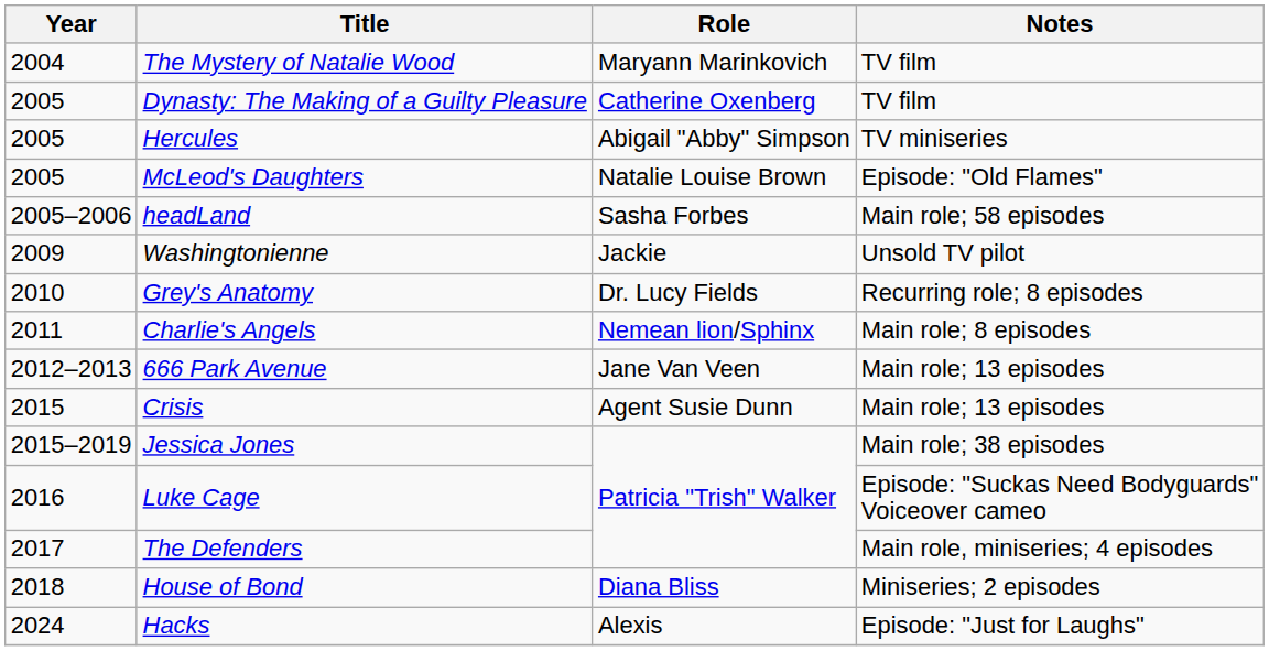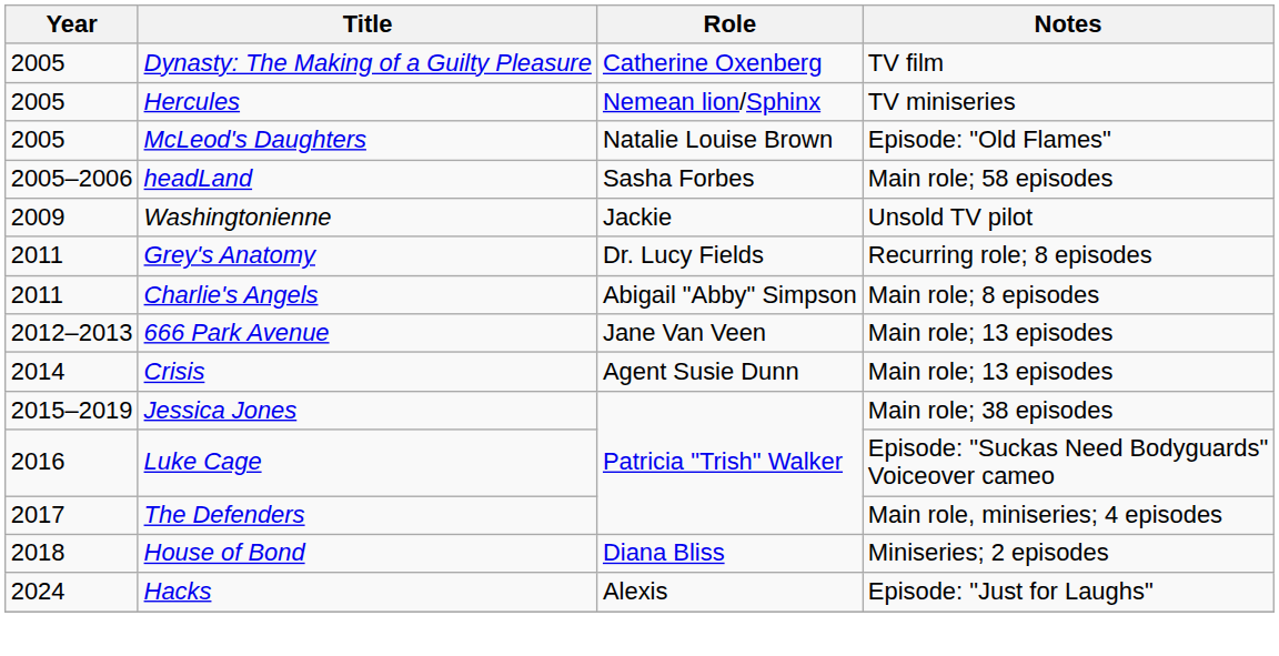 <table class="wikitable sortable">
 <tr>
 <th>Year</th>
 <th>Title</th>
 <th>Role</th>
 <th class="unsortable">Notes</th>
-</tr>
-<tr>
-<td>2004</td>
-<td><em><a href='#'>The Mystery of Natalie Wood</a></em></td>
-<td>Maryann Marinkovich</td>
-<td>TV film</td>
 </tr>
 <tr>
 <td>2005</td>
 <td><em><a href='#'>Dynasty: The Making of a Guilty Pleasure</a></em></td>
 <td><a href='#'>Catherine Oxenberg</a></td>
 <td>TV film</td>
 </tr>
 <tr>
 <td>2005</td>
 <td><em><a href='#'>Hercules</a></em></td>
-<td>Abigail "Abby" Simpson</td>
+<td><a href='#'>Nemean lion</a>/<a href='#'>Sphinx</a></td>
 <td>TV miniseries</td>
 </tr>
 <tr>
 <td>2005</td>
 <td><em><a href='#'>McLeod's Daughters</a></em></td>
 <td>Natalie Louise Brown</td>
 <td>Episode: "Old Flames"</td>
 </tr>
 <tr>
 <td>2005–2006</td>
 <td><em><a href='#'>headLand</a></em></td>
 <td>Sasha Forbes</td>
 <td>Main role; 58 episodes</td>
 </tr>
 <tr>
 <td>2009</td>
 <td><em>Washingtonienne</em></td>
 <td>Jackie</td>
 <td>Unsold TV pilot</td>
 </tr>
 <tr>
-<td>2010</td>
+<td>2011</td>
 <td><em><a href='#'>Grey's Anatomy</a></em></td>
 <td>Dr. Lucy Fields</td>
 <td>Recurring role; 8 episodes</td>
 </tr>
 <tr>
 <td>2011</td>
 <td><em><a href='#'>Charlie's Angels</a></em></td>
-<td><a href='#'>Nemean lion</a>/<a href='#'>Sphinx</a></td>
+<td>Abigail "Abby" Simpson</td>
 <td>Main role; 8 episodes</td>
 </tr>
 <tr>
 <td>2012–2013</td>
 <td><em><a href='#'>666 Park Avenue</a></em></td>
 <td>Jane Van Veen</td>
 <td>Main role; 13 episodes</td>
 </tr>
 <tr>
-<td>2015</td>
+<td>2014</td>
 <td><em><a href='#'>Crisis</a></em></td>
 <td>Agent Susie Dunn</td>
 <td>Main role; 13 episodes</td>
 </tr>
 <tr>
 <td>2015–2019</td>
 <td><em><a href='#'>Jessica Jones</a></em></td>
 <td rowspan=3><a href='#'>Patricia "Trish" Walker</a></td>
 <td>Main role; 38 episodes</td>
 </tr>
 <tr>
 <td>2016</td>
 <td><em><a href='#'>Luke Cage</a></em></td>
 <td>Episode: "Suckas Need Bodyguards" <br> Voiceover cameo</td>
 </tr>
 <tr>
 <td>2017</td>
 <td><em><a href='#'>The Defenders</a></em></td>
 <td>Main role, miniseries; 4 episodes</td>
 </tr>
 <tr>
 <td>2018</td>
 <td><em><a href='#'>House of Bond</a></em></td>
 <td><a href='#'>Diana Bliss</a></td>
 <td>Miniseries; 2 episodes</td>
 </tr>
 <tr>
 <td>2024</td>
 <td><em><a href='#'>Hacks</a></em></td>
 <td>Alexis</td>
 <td>Episode: "Just for Laughs"</td>
 </tr>
 <tr>
 </tr>
 </table>
